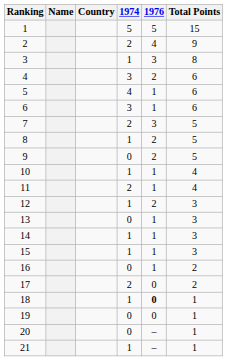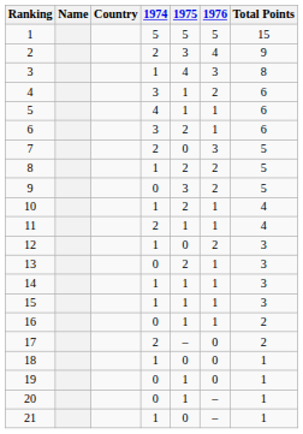 <table class="wikitable sortable" style="text-align:center">
 <tr>
 <th scope=col>Ranking</th>
 <th scope=col>Name</th>
 <th scope=col>Country</th>
 <th scope=col><a href='#'>1974</a></th>
+<th scope=col><a href='#'>1975</a></th>
 <th scope=col><a href='#'>1976</a></th>
 <th scope=col>Total Points</th>
 </tr>
 <tr>
 <td>1</td>
 <th scope=row></th>
 <td></td>
 <td>5</td>
 <td>5</td>
+<td>5</td>
 <td>15</td>
 </tr>
 <tr>
 <td>2</td>
 <th scope=row></th>
 <td></td>
 <td>2</td>
+<td>3</td>
 <td>4</td>
 <td>9</td>
 </tr>
 <tr>
 <td>3</td>
 <th scope=row></th>
 <td></td>
 <td>1</td>
+<td>4</td>
 <td>3</td>
 <td>8</td>
 </tr>
 <tr>
 <td>4</td>
 <th scope=row></th>
 <td></td>
 <td>3</td>
+<td>1</td>
 <td>2</td>
 <td>6</td>
 </tr>
 <tr>
 <td>5</td>
 <th scope=row></th>
 <td></td>
 <td>4</td>
 <td>1</td>
+<td>1</td>
 <td>6</td>
 </tr>
 <tr>
 <td>6</td>
 <th scope=row></th>
 <td></td>
 <td>3</td>
+<td>2</td>
 <td>1</td>
 <td>6</td>
 </tr>
 <tr>
 <td>7</td>
 <th scope=row></th>
 <td></td>
 <td>2</td>
+<td>0</td>
 <td>3</td>
 <td>5</td>
 </tr>
 <tr>
 <td>8</td>
 <th scope=row></th>
 <td></td>
 <td>1</td>
 <td>2</td>
+<td>2</td>
 <td>5</td>
 </tr>
 <tr>
 <td>9</td>
 <th scope=row></th>
 <td></td>
 <td>0</td>
+<td>3</td>
 <td>2</td>
 <td>5</td>
 </tr>
 <tr>
 <td>10</td>
 <th scope=row></th>
 <td></td>
 <td>1</td>
+<td>2</td>
 <td>1</td>
 <td>4</td>
 </tr>
 <tr>
 <td>11</td>
 <th scope=row></th>
 <td></td>
 <td>2</td>
 <td>1</td>
+<td>1</td>
 <td>4</td>
 </tr>
 <tr>
 <td>12</td>
 <th scope=row></th>
 <td></td>
 <td>1</td>
+<td>0</td>
 <td>2</td>
 <td>3</td>
 </tr>
 <tr>
 <td>13</td>
 <th scope=row></th>
 <td></td>
 <td>0</td>
+<td>2</td>
 <td>1</td>
 <td>3</td>
 </tr>
 <tr>
 <td>14</td>
 <th scope=row></th>
 <td></td>
+<td>1</td>
 <td>1</td>
 <td>1</td>
 <td>3</td>
 </tr>
 <tr>
 <td>15</td>
 <th scope=row></th>
 <td></td>
 <td>1</td>
 <td>1</td>
+<td>1</td>
 <td>3</td>
 </tr>
 <tr>
 <td>16</td>
 <th scope=row></th>
 <td></td>
 <td>0</td>
 <td>1</td>
+<td>1</td>
 <td>2</td>
 </tr>
 <tr>
 <td>17</td>
 <th scope=row></th>
 <td></td>
 <td>2</td>
+<td>–</td>
 <td>0</td>
 <td>2</td>
 </tr>
 <tr>
 <td>18</td>
 <th scope=row></th>
 <td></td>
 <td>1</td>
-<td><strong>0</strong></td>
+<td>0</td>
+<td>0</td>
 <td>1</td>
 </tr>
 <tr>
 <td>19</td>
 <th scope=row></th>
 <td></td>
 <td>0</td>
+<td>1</td>
 <td>0</td>
 <td>1</td>
 </tr>
 <tr>
 <td>20</td>
 <th scope=row></th>
 <td></td>
 <td>0</td>
+<td>1</td>
 <td>–</td>
 <td>1</td>
 </tr>
 <tr>
 <td>21</td>
 <th scope=row></th>
 <td></td>
 <td>1</td>
+<td>0</td>
 <td>–</td>
 <td>1</td>
 </tr>
 </table>
